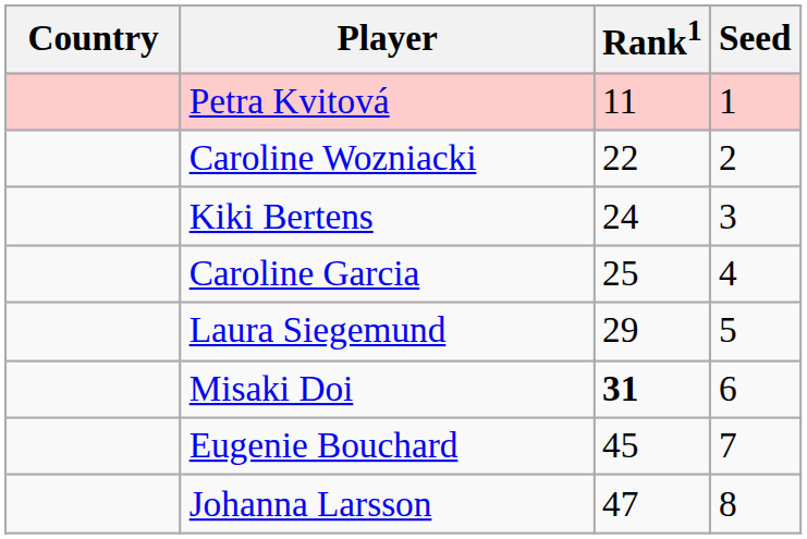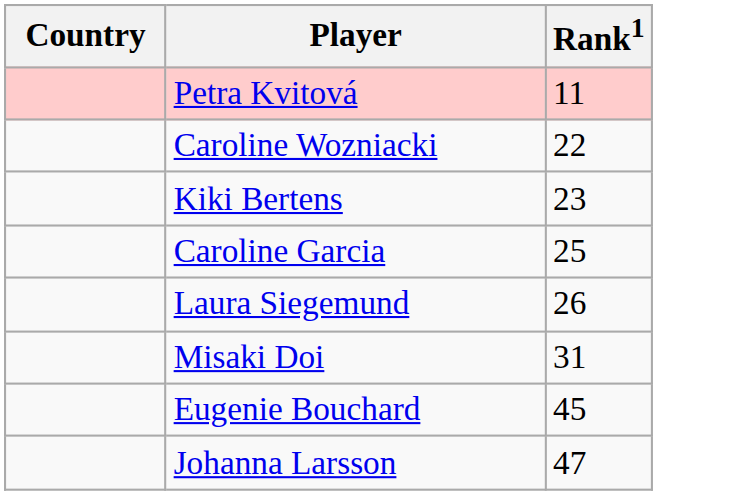 <table class="sortable wikitable">
 <tr>
 <th width="70">Country</th>
 <th width="175">Player</th>
 <th>Rank<sup>1</sup></th>
-<th>Seed</th>
 </tr>
 <tr style="background:#fcc;">
 <td></td>
 <td><a href='#'>Petra Kvitová</a></td>
 <td>11</td>
-<td>1</td>
 </tr>
 <tr>
 <td></td>
 <td><a href='#'>Caroline Wozniacki</a></td>
 <td>22</td>
-<td>2</td>
 </tr>
 <tr>
 <td></td>
 <td><a href='#'>Kiki Bertens</a></td>
-<td>24</td>
-<td>3</td>
+<td>23</td>
 </tr>
 <tr>
 <td></td>
 <td><a href='#'>Caroline Garcia</a></td>
 <td>25</td>
-<td>4</td>
 </tr>
 <tr>
 <td></td>
 <td><a href='#'>Laura Siegemund</a></td>
-<td>29</td>
-<td>5</td>
+<td>26</td>
 </tr>
 <tr>
 <td></td>
 <td><a href='#'>Misaki Doi</a></td>
-<td><strong>31</strong></td>
-<td>6</td>
+<td>31</td>
 </tr>
 <tr>
 <td></td>
 <td><a href='#'>Eugenie Bouchard</a></td>
 <td>45</td>
-<td>7</td>
 </tr>
 <tr>
 <td></td>
 <td><a href='#'>Johanna Larsson</a></td>
 <td>47</td>
-<td>8</td>
 </tr>
 </table>
